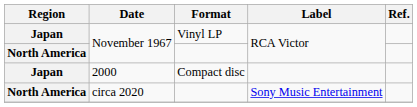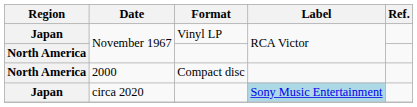 <table class="wikitable plainrowheaders">
 <tr>
 <th scope="col">Region</th>
 <th scope="col">Date</th>
 <th scope="col">Format</th>
 <th scope="col">Label</th>
 <th scope="col">Ref.</th>
 </tr>
 <tr>
 <th scope="row">Japan</th>
 <td rowspan="2">November 1967</td>
 <td>Vinyl LP</td>
 <td rowspan="2">RCA Victor</td>
 <td></td>
 </tr>
 <tr>
 <th scope="row">North America</th>
 <td></td>
 <td></td>
 </tr>
 <tr>
-<th scope="row">Japan</th>
+<th scope="row">North America</th>
 <td>2000</td>
 <td>Compact disc</td>
 <td></td>
 <td></td>
 </tr>
 <tr>
-<th scope="row">North America</th>
+<th scope="row">Japan</th>
 <td>circa 2020</td>
 <td></td>
-<td><a href='#'>Sony Music Entertainment</a></td>
+<td style="background: lightblue;"><a href='#'>Sony Music Entertainment</a></td>
 <td></td>
 </tr>
 <tr>
 </tr>
 </table>
